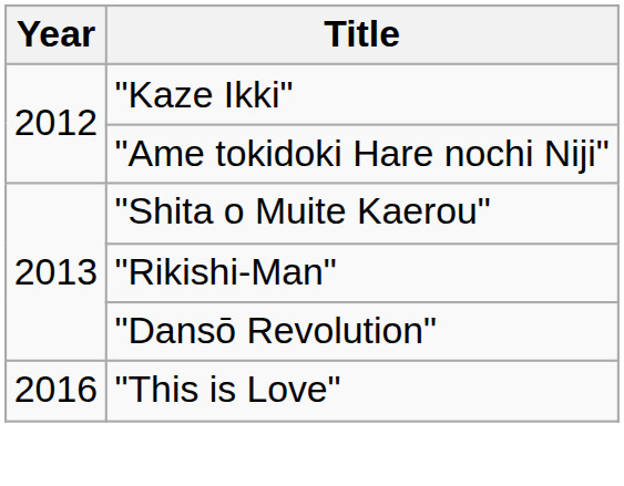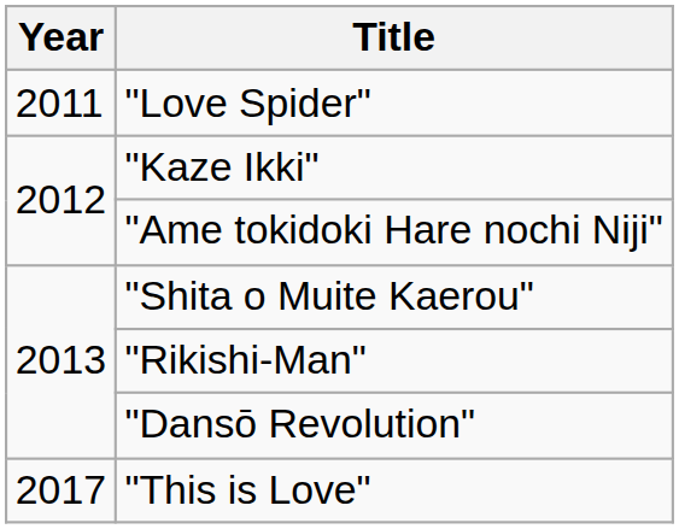 <table class="wikitable">
 <tr>
 <th>Year</th>
 <th>Title</th>
+</tr>
+<tr>
+<td>2011</td>
+<td>"Love Spider"</td>
 </tr>
 <tr>
 <td rowspan="2">2012</td>
 <td>"Kaze Ikki"</td>
 </tr>
 <tr>
 <td>"Ame tokidoki Hare nochi Niji"</td>
 </tr>
 <tr>
 <td rowspan="3">2013</td>
 <td>"Shita o Muite Kaerou"</td>
 </tr>
 <tr>
 <td>"Rikishi-Man"</td>
 </tr>
 <tr>
 <td>"Dansō Revolution"</td>
 </tr>
 <tr>
-<td>2016</td>
+<td>2017</td>
 <td>"This is Love"</td>
 </tr>
 </table>
